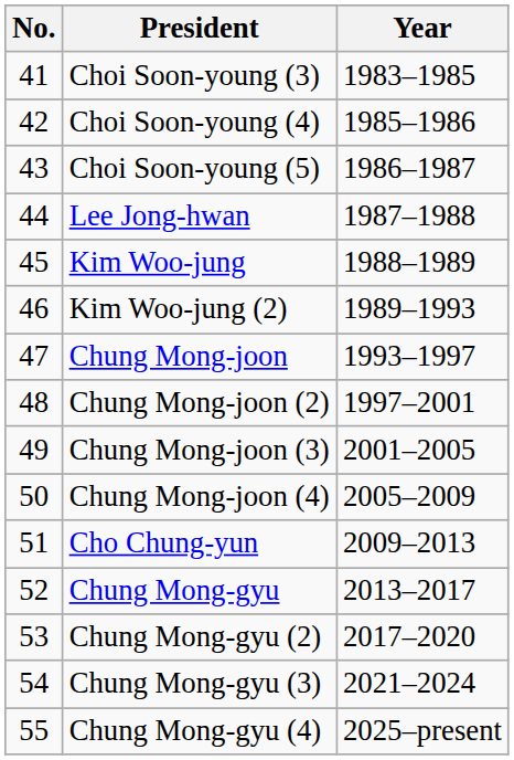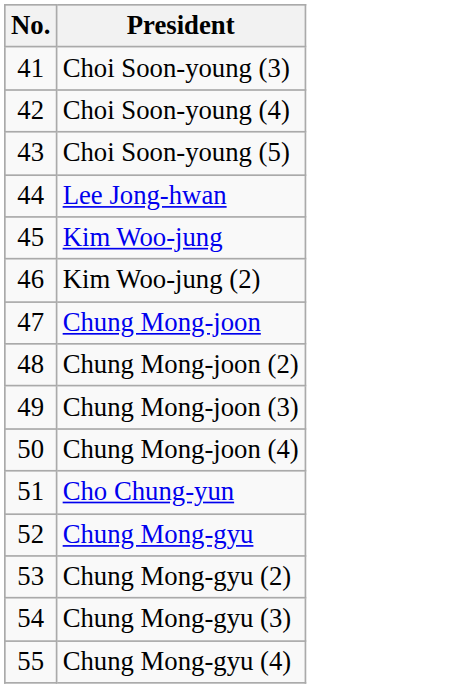 <table class="wikitable">
 <tr>
 <th>No.</th>
 <th>President</th>
-<th>Year</th>
 </tr>
 <tr>
 <td align="center">41</td>
 <td>Choi Soon-young (3)</td>
-<td>1983–1985</td>
 </tr>
 <tr>
 <td align="center">42</td>
 <td>Choi Soon-young (4)</td>
-<td>1985–1986</td>
 </tr>
 <tr>
 <td align="center">43</td>
 <td>Choi Soon-young (5)</td>
-<td>1986–1987</td>
 </tr>
 <tr>
 <td align="center">44</td>
 <td><a href='#'>Lee Jong-hwan</a></td>
-<td>1987–1988</td>
 </tr>
 <tr>
 <td align="center">45</td>
 <td><a href='#'>Kim Woo-jung</a></td>
-<td>1988–1989</td>
 </tr>
 <tr>
 <td align="center">46</td>
 <td>Kim Woo-jung (2)</td>
-<td>1989–1993</td>
 </tr>
 <tr>
 <td align="center">47</td>
 <td><a href='#'>Chung Mong-joon</a></td>
-<td>1993–1997</td>
 </tr>
 <tr>
 <td align="center">48</td>
 <td>Chung Mong-joon (2)</td>
-<td>1997–2001</td>
 </tr>
 <tr>
 <td align="center">49</td>
 <td>Chung Mong-joon (3)</td>
-<td>2001–2005</td>
 </tr>
 <tr>
 <td align="center">50</td>
 <td>Chung Mong-joon (4)</td>
-<td>2005–2009</td>
 </tr>
 <tr>
 <td align="center">51</td>
 <td><a href='#'>Cho Chung-yun</a></td>
-<td>2009–2013</td>
 </tr>
 <tr>
 <td align="center">52</td>
 <td><a href='#'>Chung Mong-gyu</a></td>
-<td>2013–2017</td>
 </tr>
 <tr>
 <td align="center">53</td>
 <td>Chung Mong-gyu (2)</td>
-<td>2017–2020</td>
 </tr>
 <tr>
 <td align="center">54</td>
 <td>Chung Mong-gyu (3)</td>
-<td>2021–2024</td>
 </tr>
 <tr>
 <td align="center">55</td>
 <td>Chung Mong-gyu (4)</td>
-<td>2025–present</td>
 </tr>
 </table>
